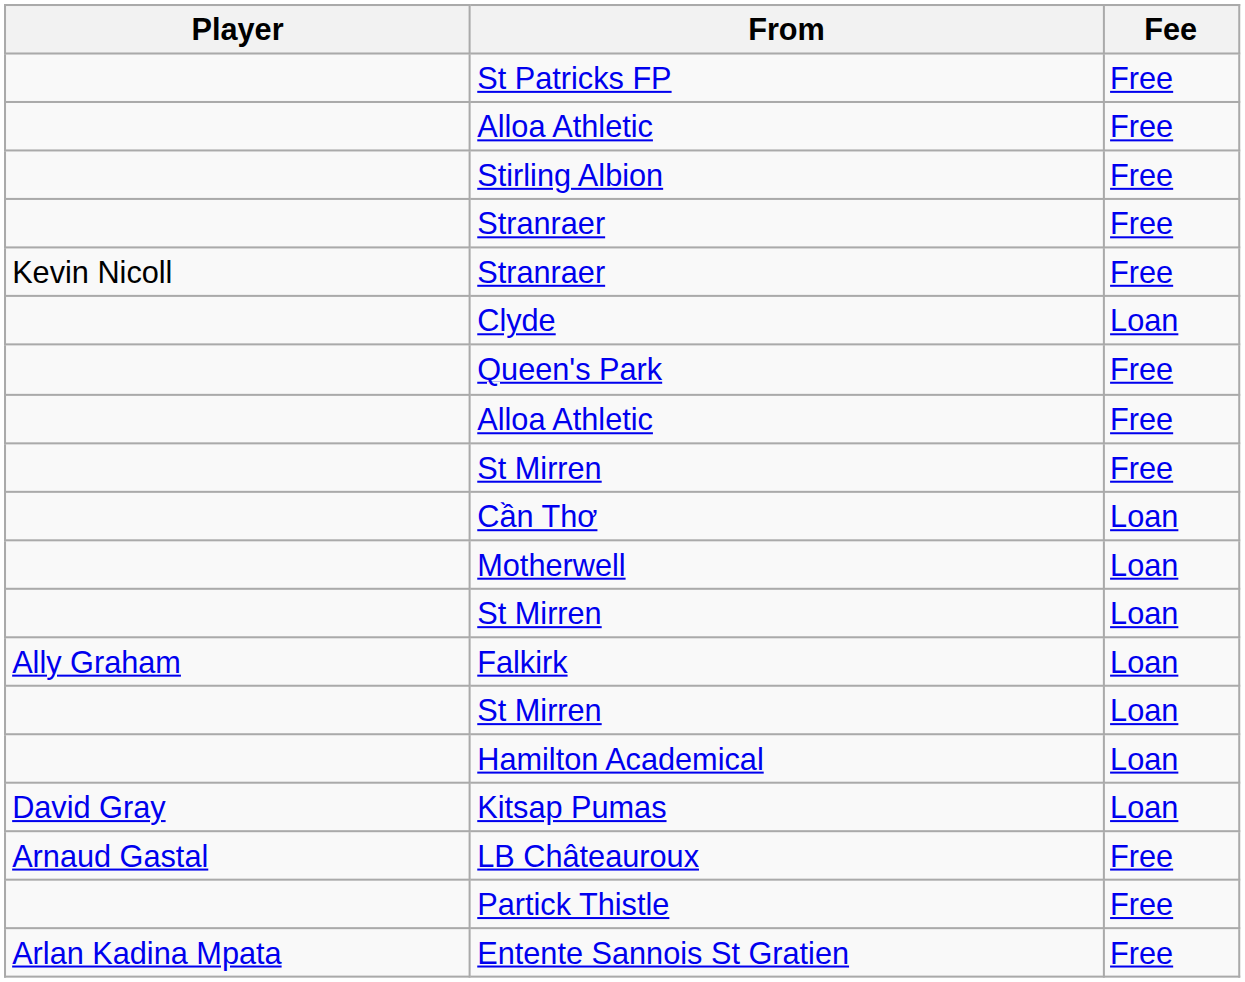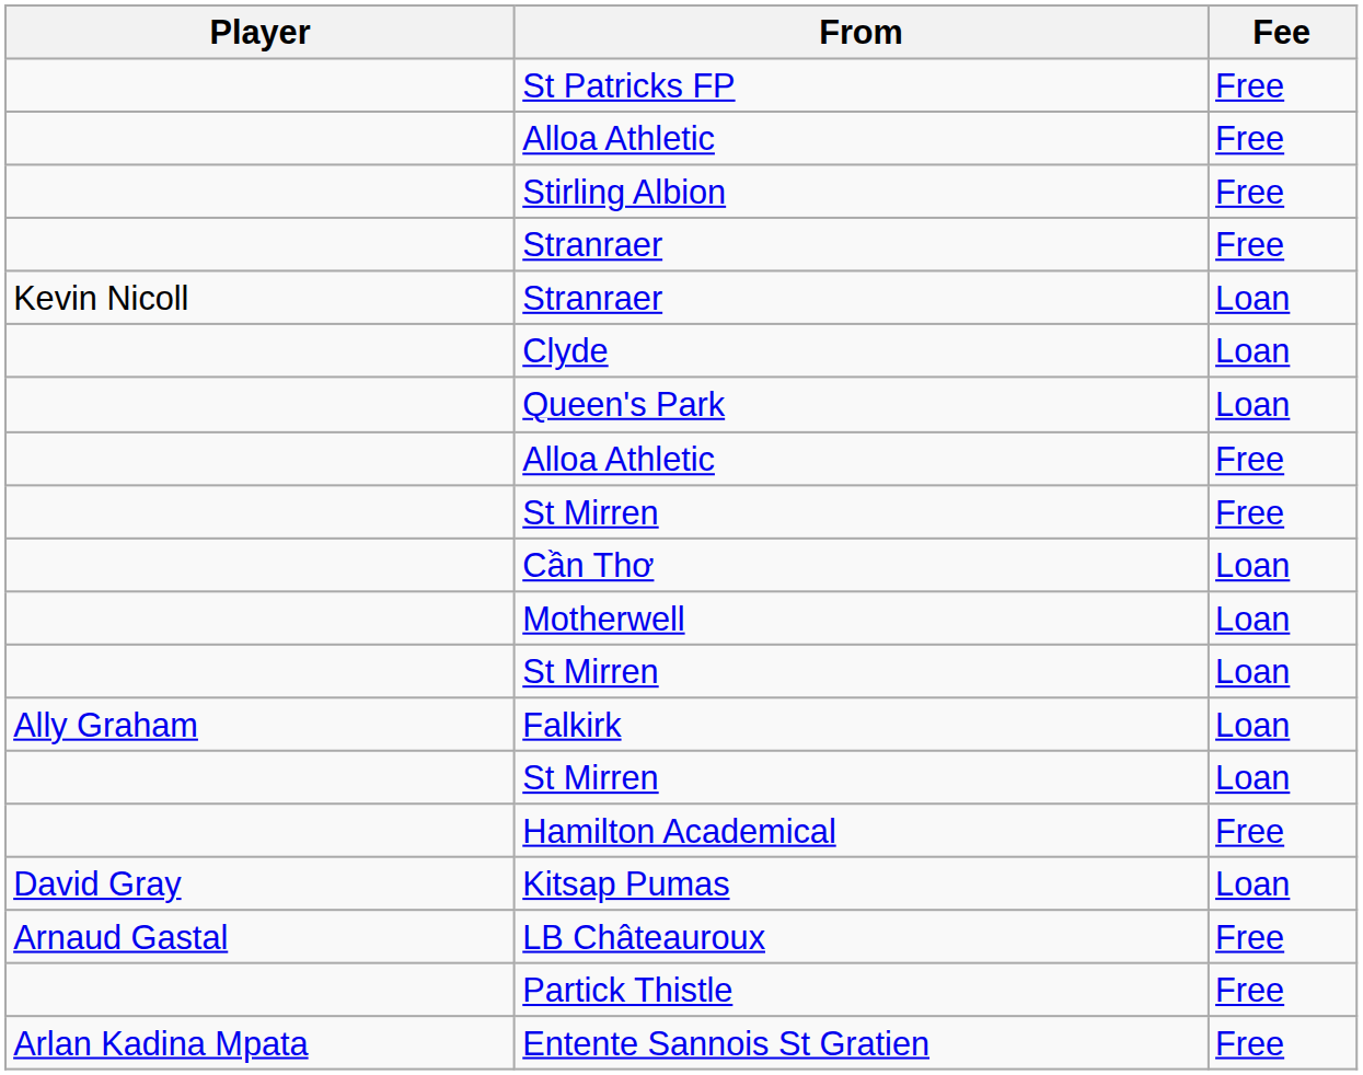 <table class="wikitable" style="text-align:center; font-size:95%;width:98%; text-align:left">
 <tr>
 <th>Player</th>
 <th>From</th>
 <th>Fee</th>
 </tr>
 <tr>
 <td> </td>
 <td> <a href='#'>St Patricks FP</a></td>
 <td><a href='#'>Free</a></td>
 </tr>
 <tr>
 <td> </td>
 <td> <a href='#'>Alloa Athletic</a></td>
 <td><a href='#'>Free</a></td>
 </tr>
 <tr>
 <td> </td>
 <td> <a href='#'>Stirling Albion</a></td>
 <td><a href='#'>Free</a></td>
 </tr>
 <tr>
 <td> </td>
 <td> <a href='#'>Stranraer</a></td>
 <td><a href='#'>Free</a></td>
 </tr>
 <tr>
 <td> Kevin Nicoll</td>
 <td> <a href='#'>Stranraer</a></td>
-<td><a href='#'>Free</a></td>
+<td><a href='#'>Loan</a></td>
 </tr>
 <tr>
 <td> </td>
 <td> <a href='#'>Clyde</a></td>
 <td><a href='#'>Loan</a></td>
 </tr>
 <tr>
 <td> </td>
 <td> <a href='#'>Queen's Park</a></td>
-<td><a href='#'>Free</a></td>
+<td><a href='#'>Loan</a></td>
 </tr>
 <tr>
 <td> </td>
 <td> <a href='#'>Alloa Athletic</a></td>
 <td><a href='#'>Free</a></td>
 </tr>
 <tr>
 <td> </td>
 <td> <a href='#'>St Mirren</a></td>
 <td><a href='#'>Free</a></td>
 </tr>
 <tr>
 <td> </td>
 <td> <a href='#'>Cần Thơ</a></td>
 <td><a href='#'>Loan</a></td>
 </tr>
 <tr>
 <td> </td>
 <td> <a href='#'>Motherwell</a></td>
 <td><a href='#'>Loan</a></td>
 </tr>
 <tr>
 <td> </td>
 <td> <a href='#'>St Mirren</a></td>
 <td><a href='#'>Loan</a></td>
 </tr>
 <tr>
 <td> <a href='#'>Ally Graham</a></td>
 <td> <a href='#'>Falkirk</a></td>
 <td><a href='#'>Loan</a></td>
 </tr>
 <tr>
 <td> </td>
 <td> <a href='#'>St Mirren</a></td>
 <td><a href='#'>Loan</a></td>
 </tr>
 <tr>
 <td> </td>
 <td> <a href='#'>Hamilton Academical</a></td>
-<td><a href='#'>Loan</a></td>
+<td><a href='#'>Free</a></td>
 </tr>
 <tr>
 <td> <a href='#'>David Gray</a></td>
 <td> <a href='#'>Kitsap Pumas</a></td>
 <td><a href='#'>Loan</a></td>
 </tr>
 <tr>
 <td> <a href='#'>Arnaud Gastal</a></td>
 <td> <a href='#'>LB Châteauroux</a></td>
 <td><a href='#'>Free</a></td>
 </tr>
 <tr>
 <td> </td>
 <td> <a href='#'>Partick Thistle</a></td>
 <td><a href='#'>Free</a></td>
 </tr>
 <tr>
 <td> <a href='#'>Arlan Kadina Mpata</a></td>
 <td> <a href='#'>Entente Sannois St Gratien</a></td>
 <td><a href='#'>Free</a></td>
 </tr>
 </table>
